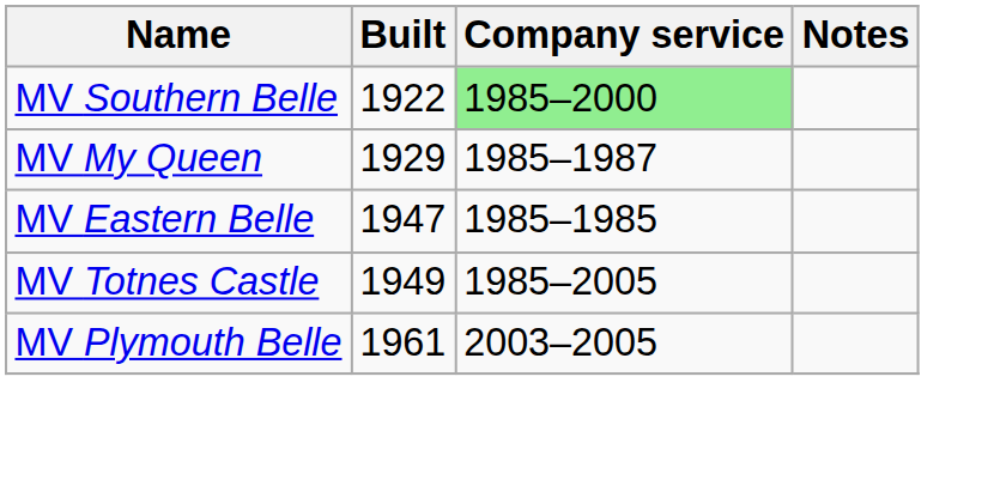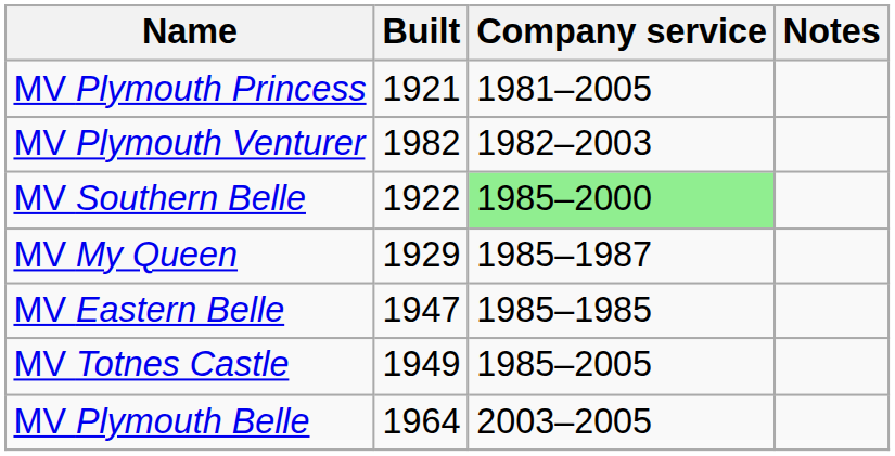 <table class="wikitable">
 <tr>
 <th>Name</th>
 <th>Built</th>
 <th>Company service</th>
 <th>Notes</th>
+</tr>
+<tr>
+<td><a href='#'>MV <em>Plymouth Princess</em></a></td>
+<td>1921</td>
+<td>1981–2005</td>
+<td></td>
+</tr>
+<tr>
+<td><a href='#'>MV <em>Plymouth Venturer</em></a></td>
+<td>1982</td>
+<td>1982–2003</td>
+<td></td>
 </tr>
 <tr>
 <td><a href='#'>MV <em>Southern Belle</em></a></td>
 <td>1922</td>
 <td style="background: lightgreen;">1985–2000</td>
 <td></td>
 </tr>
 <tr>
 <td><a href='#'>MV <em>My Queen</em></a></td>
 <td>1929</td>
 <td>1985–1987</td>
 <td></td>
 </tr>
 <tr>
 <td><a href='#'>MV <em>Eastern Belle</em></a></td>
 <td>1947</td>
 <td>1985–1985</td>
 <td></td>
 </tr>
 <tr>
 <td><a href='#'>MV <em>Totnes Castle</em></a></td>
 <td>1949</td>
 <td>1985–2005</td>
 <td></td>
 </tr>
 <tr>
 <td><a href='#'>MV <em>Plymouth Belle</em></a></td>
-<td>1961</td>
+<td>1964</td>
 <td>2003–2005</td>
 <td></td>
 </tr>
 <tr>
 </tr>
 </table>
